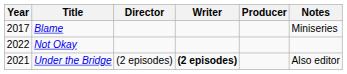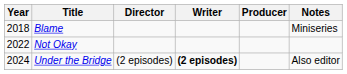 <table class="wikitable">
 <tr>
 <th>Year</th>
 <th>Title</th>
 <th>Director</th>
 <th>Writer</th>
 <th>Producer</th>
 <th>Notes</th>
 </tr>
 <tr>
-<td>2017</td>
+<td>2018</td>
 <td><em><a href='#'>Blame</a></em></td>
 <td></td>
 <td></td>
 <td></td>
 <td>Miniseries</td>
 </tr>
 <tr>
 <td>2022</td>
 <td><em><a href='#'>Not Okay</a></em></td>
 <td></td>
 <td></td>
 <td></td>
 <td></td>
 </tr>
 <tr>
-<td>2021</td>
+<td>2024</td>
 <td><em><a href='#'>Under the Bridge</a></em></td>
 <td> (2 episodes)</td>
 <td><strong> (2 episodes)</strong></td>
 <td></td>
 <td>Also editor</td>
 </tr>
 </table>
